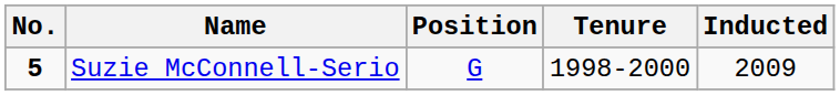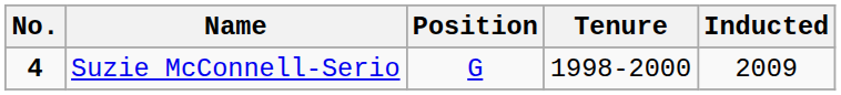 <table class="wikitable" style="text-align:center">
 <tr>
 <th scope="col">No.</th>
 <th scope="col">Name</th>
 <th scope="col">Position</th>
 <th scope="col">Tenure</th>
 <th scope="col">Inducted</th>
 </tr>
 <tr>
-<td><strong>5</strong></td>
+<td><strong>4</strong></td>
 <td scope="row"><a href='#'>Suzie McConnell-Serio</a></td>
 <td><a href='#'>G</a></td>
 <td>1998-2000</td>
 <td>2009</td>
 </tr>
 </table>
